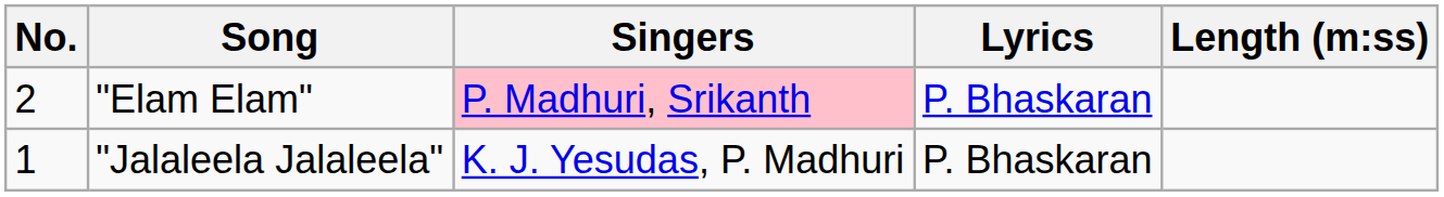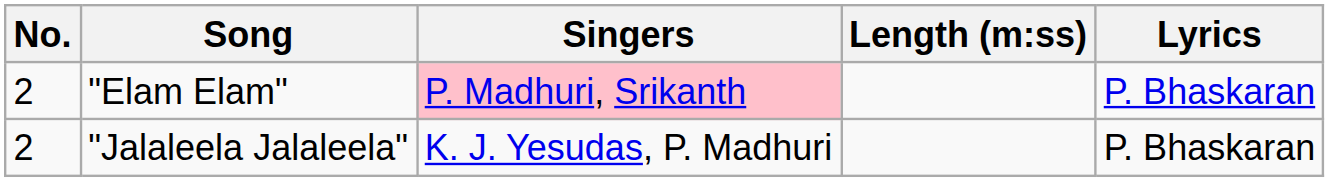 <table class="wikitable" style="font-size:95%;">
 <tr>
 <th>No.</th>
 <th>Song</th>
 <th>Singers</th>
+<th>Length (m:ss)</th>
 <th>Lyrics</th>
-<th>Length (m:ss)</th>
 </tr>
 <tr>
 <td>2</td>
 <td>"Elam Elam"</td>
 <td style="background: pink;"><a href='#'>P. Madhuri</a>, <a href='#'>Srikanth</a></td>
+<td></td>
 <td><a href='#'>P. Bhaskaran</a></td>
-<td></td>
 </tr>
 <tr>
-<td>1</td>
+<td>2</td>
 <td>"Jalaleela Jalaleela"</td>
 <td><a href='#'>K. J. Yesudas</a>, P. Madhuri</td>
+<td></td>
 <td>P. Bhaskaran</td>
-<td></td>
 </tr>
 </table>
